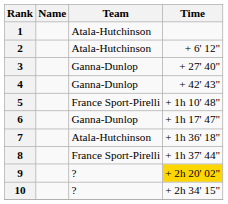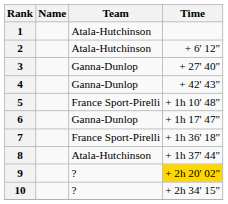 <table class="wikitable">
 <tr>
 <th>Rank</th>
 <th>Name</th>
 <th>Team</th>
 <th>Time</th>
 </tr>
 <tr>
 <th style="text-align:center">1</th>
 <td></td>
 <td>Atala-Hutchinson</td>
 <td align="right"></td>
 </tr>
 <tr>
 <th style="text-align:center">2</th>
 <td></td>
 <td>Atala-Hutchinson</td>
 <td align="right">+ 6' 12"</td>
 </tr>
 <tr>
 <th style="text-align:center">3</th>
 <td></td>
 <td>Ganna-Dunlop</td>
 <td align="right">+ 27' 40"</td>
 </tr>
 <tr>
 <th style="text-align:center">4</th>
 <td></td>
 <td>Ganna-Dunlop</td>
 <td align="right">+ 42' 43"</td>
 </tr>
 <tr>
 <th style="text-align:center">5</th>
 <td></td>
 <td>France Sport-Pirelli</td>
 <td align="right">+ 1h 10' 48"</td>
 </tr>
 <tr>
 <th style="text-align:center">6</th>
 <td></td>
 <td>Ganna-Dunlop</td>
 <td align="right">+ 1h 17' 47"</td>
 </tr>
 <tr>
 <th style="text-align:center">7</th>
 <td></td>
-<td>Atala-Hutchinson</td>
+<td>France Sport-Pirelli</td>
 <td align="right">+ 1h 36' 18"</td>
 </tr>
 <tr>
 <th style="text-align:center">8</th>
 <td></td>
-<td>France Sport-Pirelli</td>
+<td>Atala-Hutchinson</td>
 <td align="right">+ 1h 37' 44"</td>
 </tr>
 <tr>
 <th style="text-align:center">9</th>
 <td></td>
 <td>?</td>
 <td align="right" style="background: gold;">+ 2h 20' 02"</td>
 </tr>
 <tr>
 <th style="text-align:center">10</th>
 <td></td>
 <td>?</td>
 <td align="right">+ 2h 34' 15"</td>
 </tr>
 <tr>
 </tr>
 </table>
